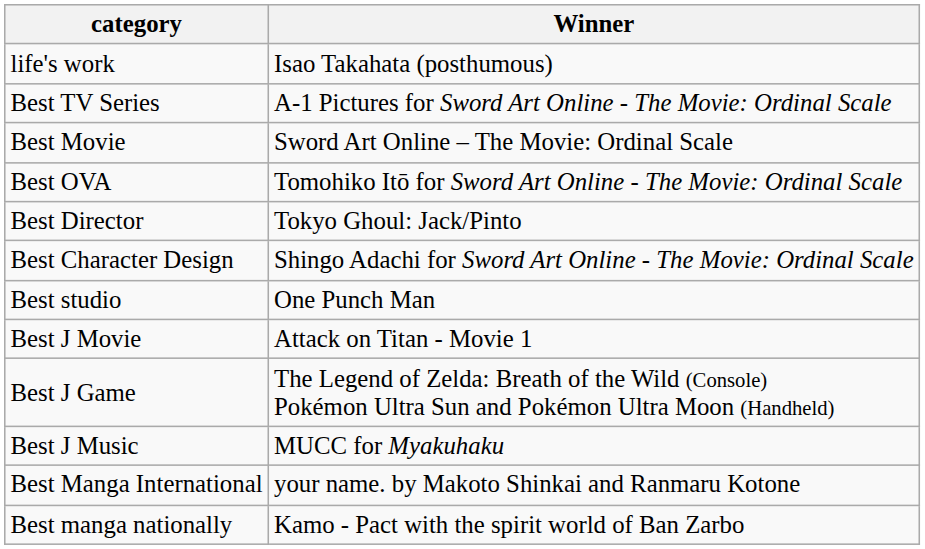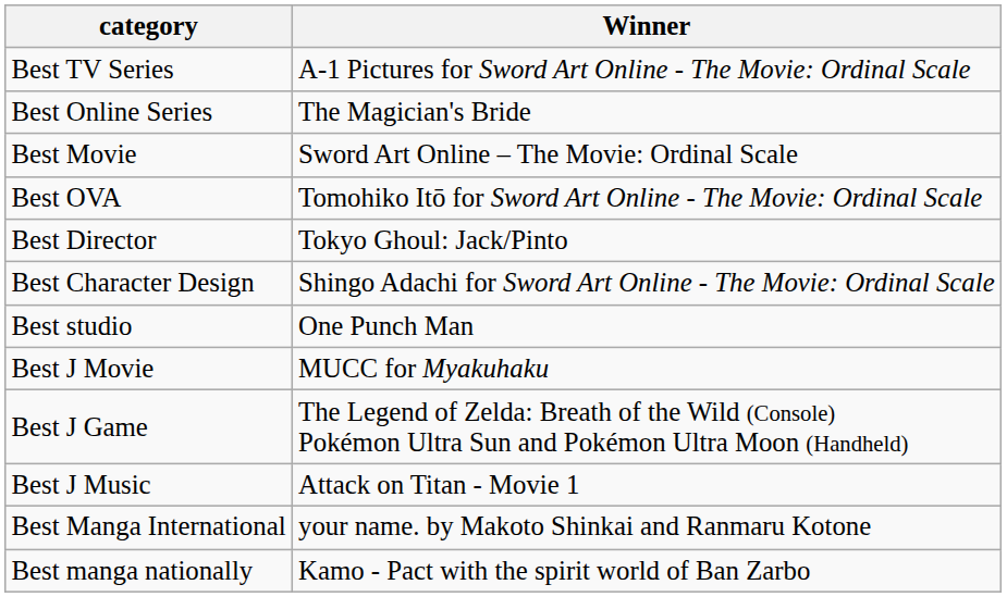 <table class="wikitable">
 <tr>
 <th>category</th>
 <th>Winner </th>
 </tr>
 <tr>
-<td>life's work</td>
-<td>Isao Takahata (posthumous)</td>
+<td>Best TV Series</td>
+<td>A-1 Pictures for <em>Sword Art Online - The Movie: Ordinal Scale</em></td>
 </tr>
 <tr>
-<td>Best TV Series</td>
-<td>A-1 Pictures for <em>Sword Art Online - The Movie: Ordinal Scale</em></td>
+<td>Best Online Series</td>
+<td>The Magician's Bride</td>
 </tr>
 <tr>
 <td>Best Movie</td>
 <td>Sword Art Online – The Movie: Ordinal Scale</td>
 </tr>
 <tr>
 <td>Best OVA</td>
 <td>Tomohiko Itō for <em>Sword Art Online - The Movie: Ordinal Scale</em></td>
 </tr>
 <tr>
 <td>Best Director</td>
 <td>Tokyo Ghoul: Jack/Pinto</td>
 </tr>
 <tr>
 <td>Best Character Design</td>
 <td>Shingo Adachi for <em>Sword Art Online - The Movie: Ordinal Scale</em></td>
 </tr>
 <tr>
 <td>Best studio</td>
 <td>One Punch Man</td>
 </tr>
 <tr>
 <td>Best J Movie</td>
-<td>Attack on Titan - Movie 1</td>
+<td>MUCC for <em>Myakuhaku</em></td>
 </tr>
 <tr>
 <td>Best J Game</td>
 <td>The Legend of Zelda: Breath of the Wild <small>(Console)</small><br>Pokémon Ultra Sun and Pokémon Ultra Moon <small>(Handheld)</small></td>
 </tr>
 <tr>
 <td>Best J Music</td>
-<td>MUCC for <em>Myakuhaku</em></td>
+<td>Attack on Titan - Movie 1</td>
 </tr>
 <tr>
 <td>Best Manga International</td>
 <td>your name. by Makoto Shinkai and Ranmaru Kotone</td>
 </tr>
 <tr>
 <td>Best manga nationally</td>
 <td>Kamo - Pact with the spirit world of Ban Zarbo</td>
 </tr>
 </table>
